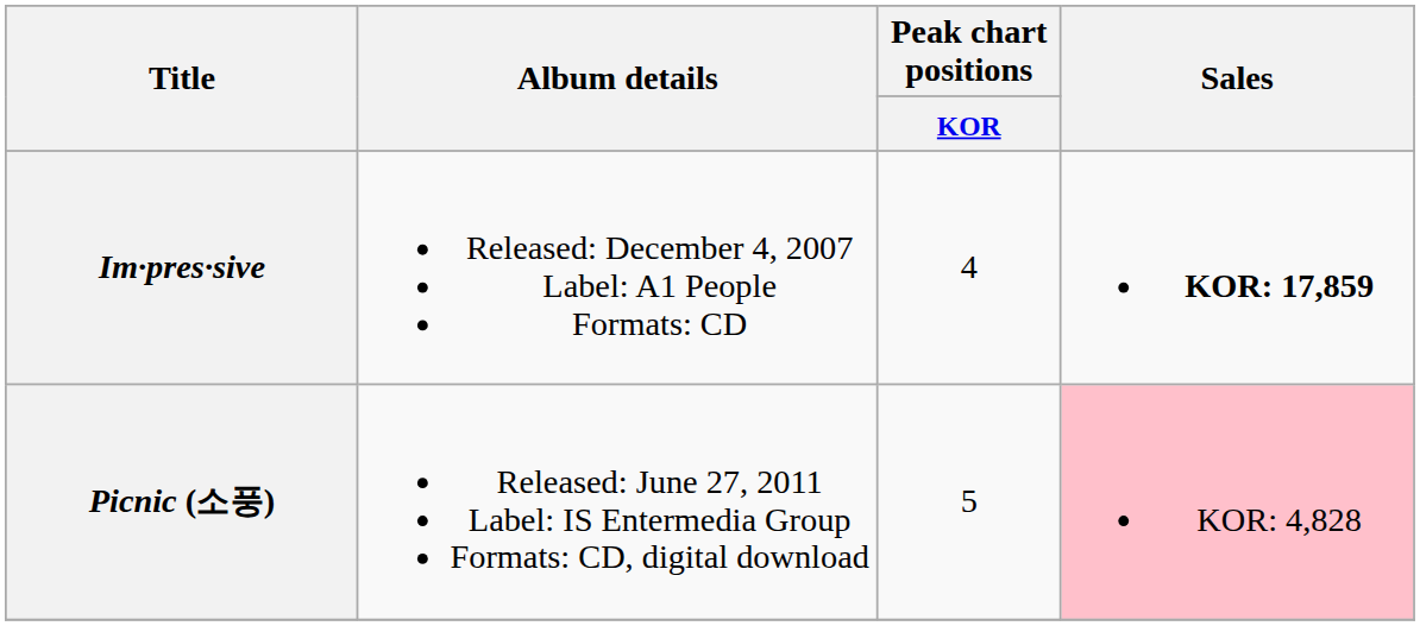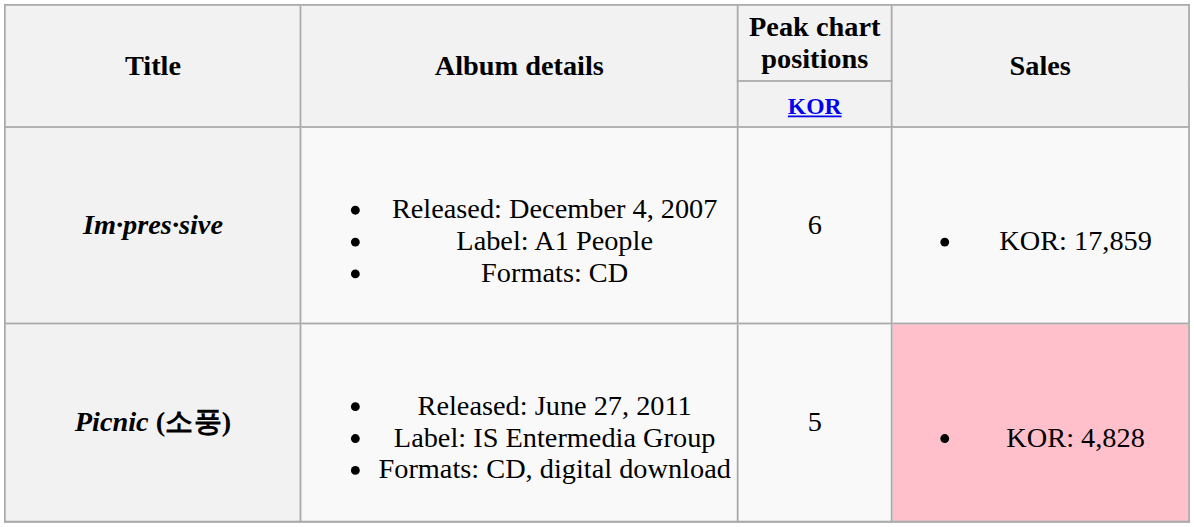 <table class="wikitable plainrowheaders" style="text-align:center;">
 <tr>
 <th scope="col" rowspan="2" style="width:10em;">Title</th>
 <th scope="col" rowspan="2">Album details</th>
 <th scope="col" colspan="1" style="width:5em;">Peak chart positions</th>
 <th scope="col" rowspan="2" style="width:10em;">Sales</th>
 </tr>
 <tr>
 <th><small><a href='#'>KOR</a></small><br></th>
 </tr>
 <tr>
 <th scope="row"><em>Im·pres·sive</em></th>
 <td><br><ul><li>Released: December 4, 2007</li><li>Label: A1 People</li><li>Formats: CD</li></ul></td>
-<td>4</td>
-<td><strong><br><ul><li>KOR: 17,859</li></ul></strong></td>
+<td>6</td>
+<td><br><ul><li>KOR: 17,859</li></ul></td>
 </tr>
 <tr>
 <th scope="row"><em>Picnic</em> (소풍)</th>
 <td><br><ul><li>Released: June 27, 2011</li><li>Label: IS Entermedia Group</li><li>Formats: CD, digital download</li></ul></td>
 <td>5</td>
 <td style="background: pink;"><br><ul><li>KOR: 4,828</li></ul></td>
 </tr>
 <tr>
 </tr>
 </table>
